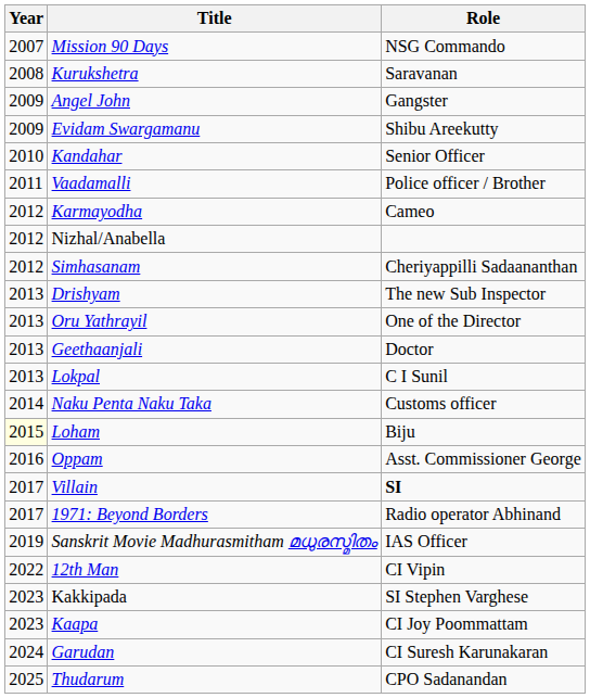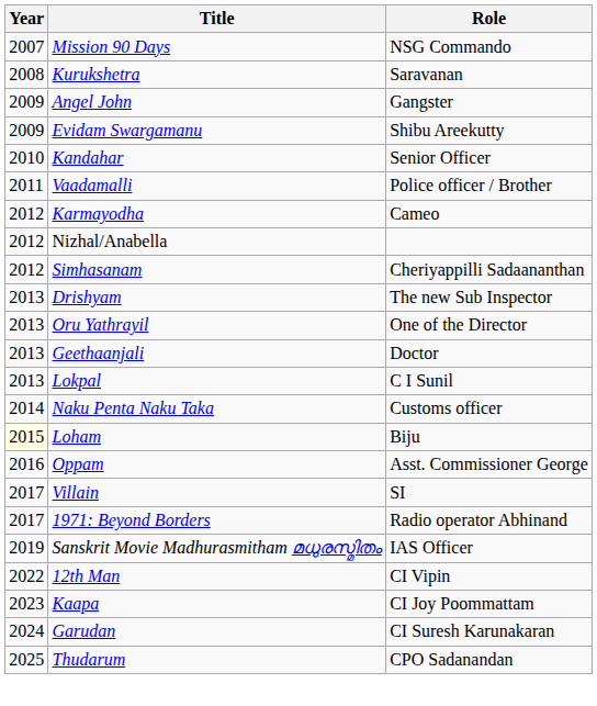 <table class="wikitable sortable">
 <tr>
 <th>Year</th>
 <th>Title</th>
 <th>Role</th>
 </tr>
 <tr>
 <td>2007</td>
 <td><em><a href='#'>Mission 90 Days</a></em></td>
 <td>NSG Commando</td>
 </tr>
 <tr>
 <td>2008</td>
 <td><em><a href='#'>Kurukshetra</a></em></td>
 <td>Saravanan</td>
 </tr>
 <tr>
 <td>2009</td>
 <td><em><a href='#'>Angel John</a></em></td>
 <td>Gangster</td>
 </tr>
 <tr>
 <td>2009</td>
 <td><em><a href='#'>Evidam Swargamanu</a></em></td>
 <td>Shibu Areekutty</td>
 </tr>
 <tr>
 <td>2010</td>
 <td><em><a href='#'>Kandahar</a></em></td>
 <td>Senior Officer</td>
 </tr>
 <tr>
 <td>2011</td>
 <td><em><a href='#'>Vaadamalli</a></em></td>
 <td>Police officer / Brother</td>
 </tr>
 <tr>
 <td>2012</td>
 <td><em><a href='#'>Karmayodha</a></em></td>
 <td>Cameo</td>
 </tr>
 <tr>
 <td>2012</td>
 <td>Nizhal/Anabella</td>
 <td></td>
 </tr>
 <tr>
 <td>2012</td>
 <td><em><a href='#'>Simhasanam</a></em></td>
 <td>Cheriyappilli Sadaananthan</td>
 </tr>
 <tr>
 <td>2013</td>
 <td><em><a href='#'>Drishyam</a></em></td>
 <td>The new Sub Inspector</td>
 </tr>
 <tr>
 <td>2013</td>
 <td><em><a href='#'>Oru Yathrayil</a></em></td>
 <td>One of the Director</td>
 </tr>
 <tr>
 <td>2013</td>
 <td><em><a href='#'>Geethaanjali</a></em></td>
 <td>Doctor</td>
 </tr>
 <tr>
 <td>2013</td>
 <td><em><a href='#'>Lokpal</a></em></td>
 <td>C I Sunil</td>
 </tr>
 <tr>
 <td>2014</td>
 <td><em><a href='#'>Naku Penta Naku Taka</a></em></td>
 <td>Customs officer</td>
 </tr>
 <tr>
 <td style="background: lightyellow;">2015</td>
 <td><em><a href='#'>Loham</a></em></td>
 <td>Biju</td>
 </tr>
 <tr>
 <td>2016</td>
 <td><em><a href='#'>Oppam</a></em></td>
 <td>Asst. Commissioner George</td>
 </tr>
 <tr>
 <td>2017</td>
 <td><em><a href='#'>Villain</a></em></td>
-<td><strong>SI</strong></td>
+<td>SI</td>
 </tr>
 <tr>
 <td>2017</td>
 <td><em><a href='#'>1971: Beyond Borders</a></em></td>
 <td>Radio operator Abhinand</td>
 </tr>
 <tr>
 <td>2019</td>
 <td><em>Sanskrit Movie Madhurasmitham <a href='#'>മധുരസ്മിതം</a></em></td>
 <td>IAS Officer</td>
 </tr>
 <tr>
 <td>2022</td>
 <td><em><a href='#'>12th Man</a></em></td>
 <td>CI Vipin</td>
 </tr>
 <tr>
 <td>2023</td>
-<td>Kakkipada</td>
-<td>SI Stephen Varghese</td>
-</tr>
-<tr>
-<td>2023</td>
 <td><em><a href='#'>Kaapa</a></em></td>
 <td>CI Joy Poommattam</td>
 </tr>
 <tr>
 <td>2024</td>
 <td><em><a href='#'>Garudan</a></em></td>
 <td>CI Suresh Karunakaran</td>
 </tr>
 <tr>
 <td>2025</td>
 <td><em><a href='#'>Thudarum</a></em></td>
 <td>CPO Sadanandan</td>
 </tr>
 </table>
